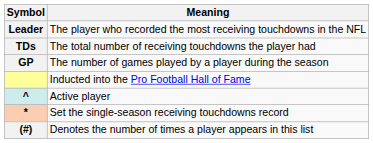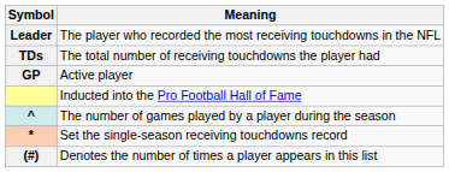 <table class="wikitable plainrowheaders" border="1">
 <tr>
 <th scope="col">Symbol</th>
 <th scope="col">Meaning</th>
 </tr>
 <tr>
 <th scope="row" style="text-align:center;"><strong>Leader</strong></th>
 <td>The player who recorded the most receiving touchdowns in the NFL</td>
 </tr>
 <tr>
 <th scope="row" style="text-align:center;"><strong>TDs</strong></th>
 <td>The total number of receiving touchdowns the player had</td>
 </tr>
 <tr>
 <th scope="row" style="text-align:center;"><strong>GP</strong></th>
-<td>The number of games played by a player during the season</td>
+<td>Active player</td>
 </tr>
 <tr>
 <th scope="row" style="text-align:center; background:#FFFF99;"></th>
 <td>Inducted into the <a href='#'>Pro Football Hall of Fame</a></td>
 </tr>
 <tr>
 <th scope="row" style="text-align:center; background:#cfecec;">^</th>
-<td>Active player</td>
+<td>The number of games played by a player during the season</td>
 </tr>
 <tr>
 <th scope="row" style="text-align:center; background:#fbceb1;">*</th>
 <td>Set the single-season receiving touchdowns record</td>
 </tr>
 <tr>
 <th scope="row" style="text-align:center;">(#)</th>
 <td>Denotes the number of times a player appears in this list</td>
 </tr>
 </table>
